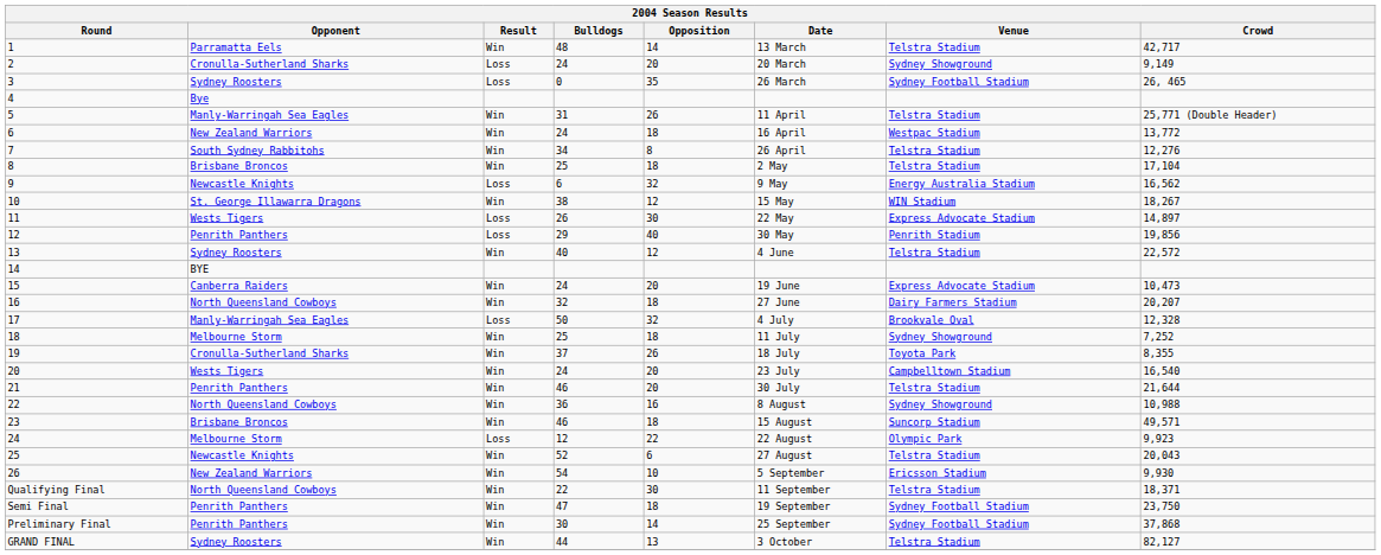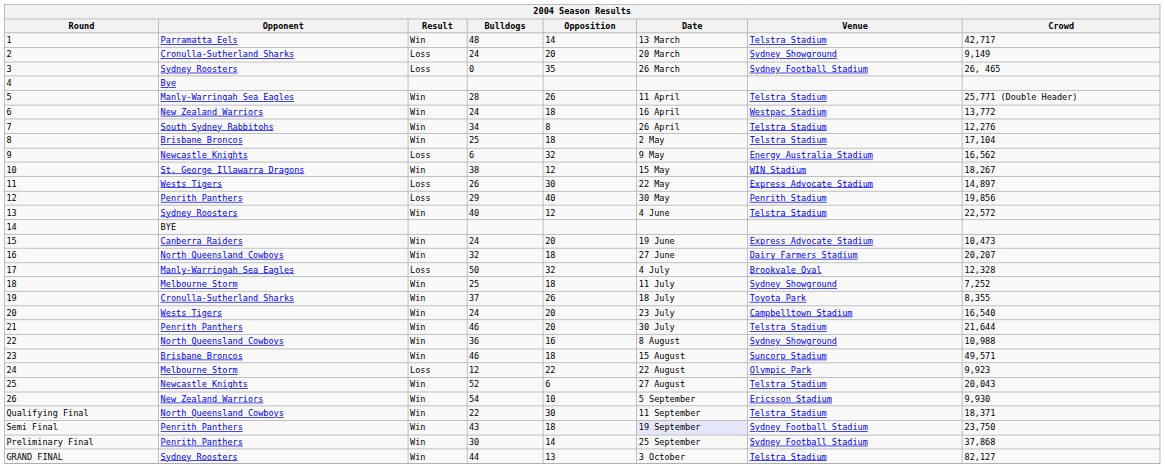 <table class="wikitable" width="100%" style="font-size:90%">
 <tr bgcolor="#efefef">
 <th colspan=11>2004 Season Results</th>
 </tr>
 <tr bgcolor="#efefef">
 <th>Round</th>
 <th>Opponent</th>
 <th>Result</th>
 <th>Bulldogs</th>
 <th>Opposition</th>
 <th>Date</th>
 <th>Venue</th>
 <th>Crowd</th>
 </tr>
 <tr>
 <td>1</td>
 <td> <a href='#'>Parramatta Eels</a></td>
 <td>Win</td>
 <td>48</td>
 <td>14</td>
 <td>13 March</td>
 <td><a href='#'>Telstra Stadium</a></td>
 <td>42,717</td>
 </tr>
 <tr>
 <td>2</td>
 <td> <a href='#'>Cronulla-Sutherland Sharks</a></td>
 <td>Loss</td>
 <td>24</td>
 <td>20</td>
 <td>20 March</td>
 <td><a href='#'>Sydney Showground</a></td>
 <td>9,149</td>
 </tr>
 <tr>
 <td>3</td>
 <td> <a href='#'>Sydney Roosters</a></td>
 <td>Loss</td>
 <td>0</td>
 <td>35</td>
 <td>26 March</td>
 <td><a href='#'>Sydney Football Stadium</a></td>
 <td>26, 465</td>
 </tr>
 <tr>
 <td>4</td>
 <td><a href='#'>Bye</a></td>
 <td></td>
 <td></td>
 <td></td>
 <td></td>
 <td></td>
 <td></td>
 </tr>
 <tr>
 <td>5</td>
 <td> <a href='#'>Manly-Warringah Sea Eagles</a></td>
 <td>Win</td>
-<td>31</td>
+<td>28</td>
 <td>26</td>
 <td>11 April</td>
 <td><a href='#'>Telstra Stadium</a></td>
 <td>25,771 (Double Header)</td>
 </tr>
 <tr>
 <td>6</td>
 <td> <a href='#'>New Zealand Warriors</a></td>
 <td>Win</td>
 <td>24</td>
 <td>18</td>
 <td>16 April</td>
 <td><a href='#'>Westpac Stadium</a></td>
 <td>13,772</td>
 </tr>
 <tr>
 <td>7</td>
 <td> <a href='#'>South Sydney Rabbitohs</a></td>
 <td>Win</td>
 <td>34</td>
 <td>8</td>
 <td>26 April</td>
 <td><a href='#'>Telstra Stadium</a></td>
 <td>12,276</td>
 </tr>
 <tr>
 <td>8</td>
 <td> <a href='#'>Brisbane Broncos</a></td>
 <td>Win</td>
 <td>25</td>
 <td>18</td>
 <td>2 May</td>
 <td><a href='#'>Telstra Stadium</a></td>
 <td>17,104</td>
 </tr>
 <tr>
 <td>9</td>
 <td> <a href='#'>Newcastle Knights</a></td>
 <td>Loss</td>
 <td>6</td>
 <td>32</td>
 <td>9 May</td>
 <td><a href='#'>Energy Australia Stadium</a></td>
 <td>16,562</td>
 </tr>
 <tr>
 <td>10</td>
 <td> <a href='#'>St. George Illawarra Dragons</a></td>
 <td>Win</td>
 <td>38</td>
 <td>12</td>
 <td>15 May</td>
 <td><a href='#'>WIN Stadium</a></td>
 <td>18,267</td>
 </tr>
 <tr>
 <td>11</td>
 <td> <a href='#'>Wests Tigers</a></td>
 <td>Loss</td>
 <td>26</td>
 <td>30</td>
 <td>22 May</td>
 <td><a href='#'>Express Advocate Stadium</a></td>
 <td>14,897</td>
 </tr>
 <tr>
 <td>12</td>
 <td> <a href='#'>Penrith Panthers</a></td>
 <td>Loss</td>
 <td>29</td>
 <td>40</td>
 <td>30 May</td>
 <td><a href='#'>Penrith Stadium</a></td>
 <td>19,856</td>
 </tr>
 <tr>
 <td>13</td>
 <td> <a href='#'>Sydney Roosters</a></td>
 <td>Win</td>
 <td>40</td>
 <td>12</td>
 <td>4 June</td>
 <td><a href='#'>Telstra Stadium</a></td>
 <td>22,572</td>
 </tr>
 <tr>
 <td>14</td>
 <td>BYE</td>
 <td></td>
 <td></td>
 <td></td>
 <td></td>
 <td></td>
 <td></td>
 </tr>
 <tr>
 <td>15</td>
 <td> <a href='#'>Canberra Raiders</a></td>
 <td>Win</td>
 <td>24</td>
 <td>20</td>
 <td>19 June</td>
 <td><a href='#'>Express Advocate Stadium</a></td>
 <td>10,473</td>
 </tr>
 <tr>
 <td>16</td>
 <td> <a href='#'>North Queensland Cowboys</a></td>
 <td>Win</td>
 <td>32</td>
 <td>18</td>
 <td>27 June</td>
 <td><a href='#'>Dairy Farmers Stadium</a></td>
 <td>20,207</td>
 </tr>
 <tr>
 <td>17</td>
 <td> <a href='#'>Manly-Warringah Sea Eagles</a></td>
 <td>Loss</td>
 <td>50</td>
 <td>32</td>
 <td>4 July</td>
 <td><a href='#'>Brookvale Oval</a></td>
 <td>12,328</td>
 </tr>
 <tr>
 <td>18</td>
 <td> <a href='#'>Melbourne Storm</a></td>
 <td>Win</td>
 <td>25</td>
 <td>18</td>
 <td>11 July</td>
 <td><a href='#'>Sydney Showground</a></td>
 <td>7,252</td>
 </tr>
 <tr>
 <td>19</td>
 <td> <a href='#'>Cronulla-Sutherland Sharks</a></td>
 <td>Win</td>
 <td>37</td>
 <td>26</td>
 <td>18 July</td>
 <td><a href='#'>Toyota Park</a></td>
 <td>8,355</td>
 </tr>
 <tr>
 <td>20</td>
 <td> <a href='#'>Wests Tigers</a></td>
 <td>Win</td>
 <td>24</td>
 <td>20</td>
 <td>23 July</td>
 <td><a href='#'>Campbelltown Stadium</a></td>
 <td>16,540</td>
 </tr>
 <tr>
 <td>21</td>
 <td> <a href='#'>Penrith Panthers</a></td>
 <td>Win</td>
 <td>46</td>
 <td>20</td>
 <td>30 July</td>
 <td><a href='#'>Telstra Stadium</a></td>
 <td>21,644</td>
 </tr>
 <tr>
 <td>22</td>
 <td> <a href='#'>North Queensland Cowboys</a></td>
 <td>Win</td>
 <td>36</td>
 <td>16</td>
 <td>8 August</td>
 <td><a href='#'>Sydney Showground</a></td>
 <td>10,988</td>
 </tr>
 <tr>
 <td>23</td>
 <td> <a href='#'>Brisbane Broncos</a></td>
 <td>Win</td>
 <td>46</td>
 <td>18</td>
 <td>15 August</td>
 <td><a href='#'>Suncorp Stadium</a></td>
 <td>49,571</td>
 </tr>
 <tr>
 <td>24</td>
 <td> <a href='#'>Melbourne Storm</a></td>
 <td>Loss</td>
 <td>12</td>
 <td>22</td>
 <td>22 August</td>
 <td><a href='#'>Olympic Park</a></td>
 <td>9,923</td>
 </tr>
 <tr>
 <td>25</td>
 <td> <a href='#'>Newcastle Knights</a></td>
 <td>Win</td>
 <td>52</td>
 <td>6</td>
 <td>27 August</td>
 <td><a href='#'>Telstra Stadium</a></td>
 <td>20,043</td>
 </tr>
 <tr>
 <td>26</td>
 <td> <a href='#'>New Zealand Warriors</a></td>
 <td>Win</td>
 <td>54</td>
 <td>10</td>
 <td>5 September</td>
 <td><a href='#'>Ericsson Stadium</a></td>
 <td>9,930</td>
 </tr>
 <tr>
 <td>Qualifying Final</td>
 <td> <a href='#'>North Queensland Cowboys</a></td>
 <td>Win</td>
 <td>22</td>
 <td>30</td>
 <td>11 September</td>
 <td><a href='#'>Telstra Stadium</a></td>
 <td>18,371</td>
 </tr>
 <tr>
 <td>Semi Final</td>
 <td> <a href='#'>Penrith Panthers</a></td>
 <td>Win</td>
-<td>47</td>
+<td>43</td>
 <td>18</td>
-<td>19 September</td>
+<td style="background: lavender;">19 September</td>
 <td><a href='#'>Sydney Football Stadium</a></td>
 <td>23,750</td>
 </tr>
 <tr>
 <td>Preliminary Final</td>
 <td> <a href='#'>Penrith Panthers</a></td>
 <td>Win</td>
 <td>30</td>
 <td>14</td>
 <td>25 September</td>
 <td><a href='#'>Sydney Football Stadium</a></td>
 <td>37,868</td>
 </tr>
 <tr>
 <td>GRAND FINAL</td>
 <td> <a href='#'>Sydney Roosters</a></td>
 <td>Win</td>
 <td>44</td>
 <td>13</td>
 <td>3 October</td>
 <td><a href='#'>Telstra Stadium</a></td>
 <td>82,127</td>
 </tr>
 <tr>
 </tr>
 </table>
